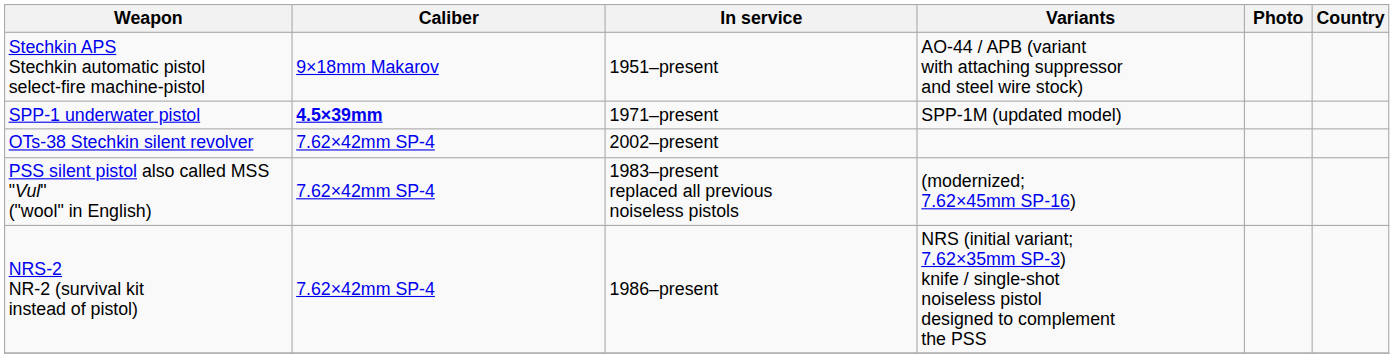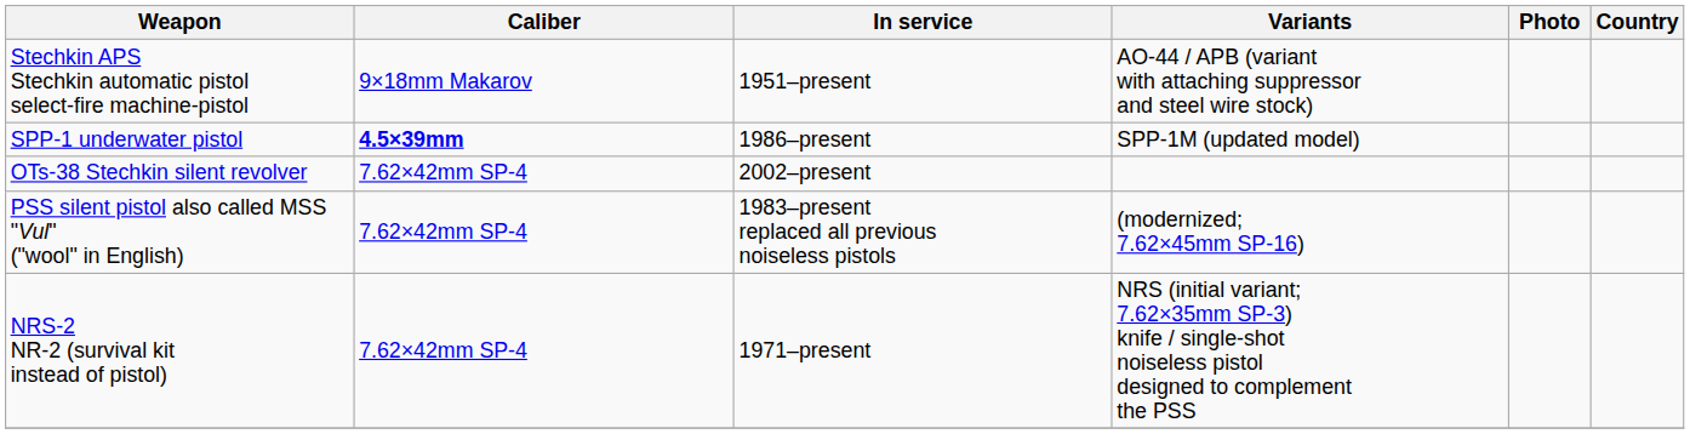 <table class="wikitable">
 <tr>
 <th style="width:22%;", align=left>Weapon</th>
 <th style="width:24%;", align=left>Caliber</th>
 <th style="width:24%;", align=left>In service</th>
 <th style="width:25%;", align=left>Variants</th>
 <th style="width:29%;">Photo</th>
 <th style="width:16%;", align=left>Country</th>
 </tr>
 <tr>
 <td><a href='#'>Stechkin APS</a><br>Stechkin automatic pistol<br>select-fire machine-pistol</td>
 <td><a href='#'>9×18mm Makarov</a></td>
 <td>1951–present</td>
 <td>AO-44 / APB (variant<br>with attaching suppressor<br>and steel wire stock)</td>
 <td></td>
 <td></td>
 </tr>
 <tr>
 <td><a href='#'>SPP-1 underwater pistol</a></td>
 <td><strong><a href='#'>4.5×39mm</a></strong></td>
-<td>1971–present</td>
+<td>1986–present</td>
 <td>SPP-1M (updated model)</td>
 <td></td>
 <td></td>
 </tr>
 <tr>
 <td><a href='#'>OTs-38 Stechkin silent revolver</a></td>
 <td><a href='#'>7.62×42mm SP-4</a></td>
 <td>2002–present</td>
 <td></td>
 <td></td>
 <td></td>
 </tr>
 <tr>
 <td><a href='#'>PSS silent pistol</a> also called MSS "<em>Vul</em>"<br>("wool" in English)</td>
 <td><a href='#'>7.62×42mm SP-4</a></td>
 <td>1983–present<br>replaced all previous<br>noiseless pistols</td>
 <td>  (modernized;<br><a href='#'>7.62×45mm SP-16</a>)</td>
 <td></td>
 <td></td>
 </tr>
 <tr>
 <td><a href='#'>NRS-2</a><br>NR-2 (survival kit<br>instead of pistol)</td>
 <td><a href='#'>7.62×42mm SP-4</a></td>
-<td>1986–present</td>
+<td>1971–present</td>
 <td>NRS (initial variant;<br><a href='#'>7.62×35mm SP-3</a>)<br>knife / single-shot<br>noiseless pistol<br>designed to complement<br> the PSS</td>
 <td></td>
 <td></td>
 </tr>
 <tr>
 </tr>
 </table>
